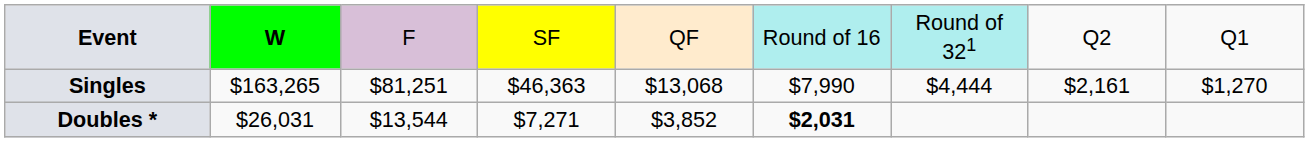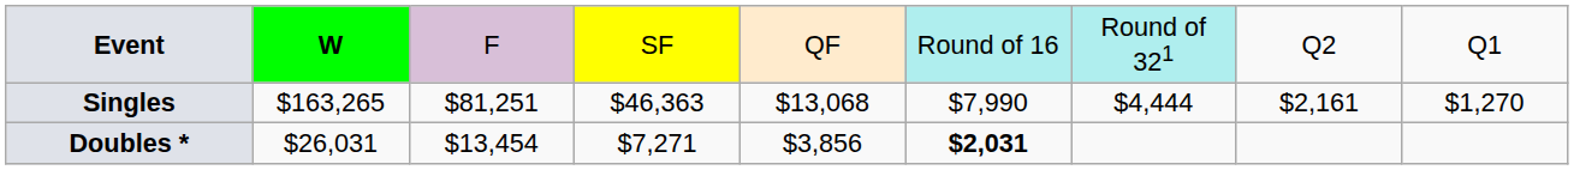 <table class=wikitable style=font-size:90%;text-align:center>
 <tr>
 <td style="width:130px; background:#dfe2e9;"><strong>Event</strong></td>
 <td style="width:80px; background:lime;"><strong>W</strong></td>
 <td style="width:85px; background:thistle;">F</td>
 <td style="width:85px; background:#ff0;">SF</td>
 <td style="width:85px; background:#ffebcd;">QF</td>
 <td style="width:85px; background:#afeeee;">Round of 16</td>
 <td style="width:85px; background:#afeeee;">Round of 32<sup>1</sup></td>
 <td width=85>Q2</td>
 <td width=85>Q1</td>
 </tr>
 <tr>
 <td style="background:#dfe2e9;"><strong>Singles</strong></td>
 <td>$163,265</td>
 <td>$81,251</td>
 <td>$46,363</td>
 <td>$13,068</td>
 <td>$7,990</td>
 <td>$4,444</td>
 <td>$2,161</td>
 <td>$1,270</td>
 </tr>
 <tr>
 <td style="background:#dfe2e9;"><strong>Doubles *</strong></td>
 <td>$26,031</td>
-<td>$13,544</td>
+<td>$13,454</td>
 <td>$7,271</td>
-<td>$3,852</td>
+<td>$3,856</td>
 <td><strong>$2,031</strong></td>
 <td></td>
 <td></td>
 <td></td>
 </tr>
 </table>
